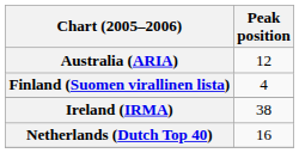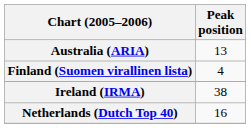 <table class="wikitable sortable plainrowheaders">
 <tr>
 <th scope="col">Chart (2005–2006)</th>
 <th scope="col">Peak<br>position</th>
 </tr>
 <tr>
 <th scope="row">Australia (<a href='#'>ARIA</a>)</th>
-<td align="center">12</td>
+<td align="center">13</td>
 </tr>
 <tr>
 <th scope="row">Finland (<a href='#'>Suomen virallinen lista</a>)</th>
 <td align="center">4</td>
 </tr>
 <tr>
 </tr>
 <tr>
 <th scope="row">Ireland (<a href='#'>IRMA</a>)</th>
 <td align="center">38</td>
 </tr>
 <tr>
 <th scope="row">Netherlands (<a href='#'>Dutch Top 40</a>)</th>
 <td align="center">16</td>
 </tr>
 <tr>
 </tr>
 <tr>
 </tr>
 <tr>
 </tr>
 </table>
